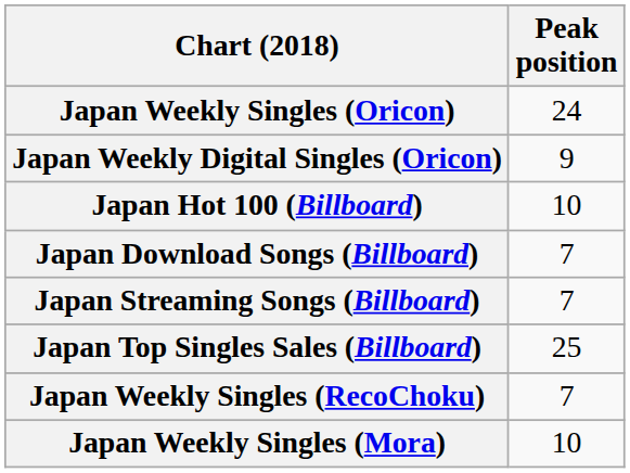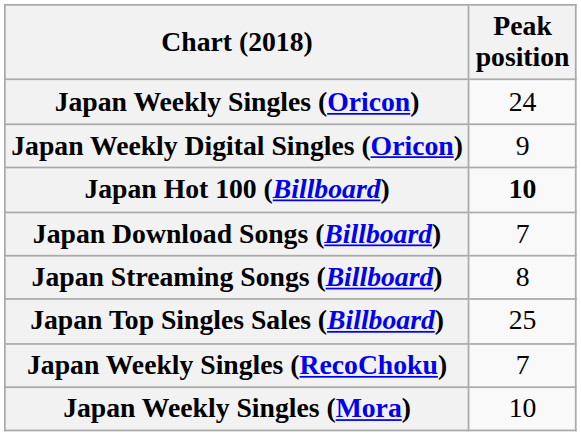 <table class="wikitable sortable plainrowheaders" style="text-align:center;">
 <tr>
 <th scope="col">Chart (2018)</th>
 <th scope="col">Peak<br>position</th>
 </tr>
 <tr>
 <th scope="row">Japan Weekly Singles (<a href='#'>Oricon</a>)</th>
 <td style="text-align:center;">24</td>
 </tr>
 <tr>
 <th scope="row">Japan Weekly Digital Singles (<a href='#'>Oricon</a>)</th>
 <td style="text-align:center;">9</td>
 </tr>
 <tr>
 <th scope="row">Japan Hot 100 (<em><a href='#'>Billboard</a></em>)</th>
-<td style="text-align:center;">10</td>
+<td style="text-align:center;"><strong>10</strong></td>
 </tr>
 <tr>
 <th scope="row">Japan Download Songs (<em><a href='#'>Billboard</a></em>)</th>
 <td style="text-align:center;">7</td>
 </tr>
 <tr>
 <th scope="row">Japan Streaming Songs (<em><a href='#'>Billboard</a></em>)</th>
-<td style="text-align:center;">7</td>
+<td style="text-align:center;">8</td>
 </tr>
 <tr>
 <th scope="row">Japan Top Singles Sales (<em><a href='#'>Billboard</a></em>)</th>
 <td style="text-align:center;">25</td>
 </tr>
 <tr>
 <th scope="row">Japan Weekly Singles (<a href='#'>RecoChoku</a>)</th>
 <td style="text-align:center;">7</td>
 </tr>
 <tr>
 <th scope="row">Japan Weekly Singles (<a href='#'>Mora</a>)</th>
 <td style="text-align:center;">10</td>
 </tr>
 </table>
